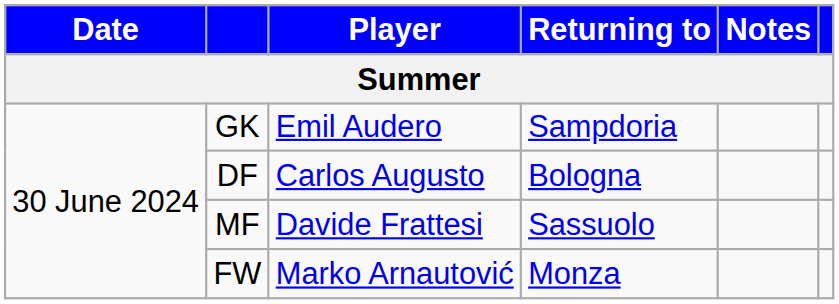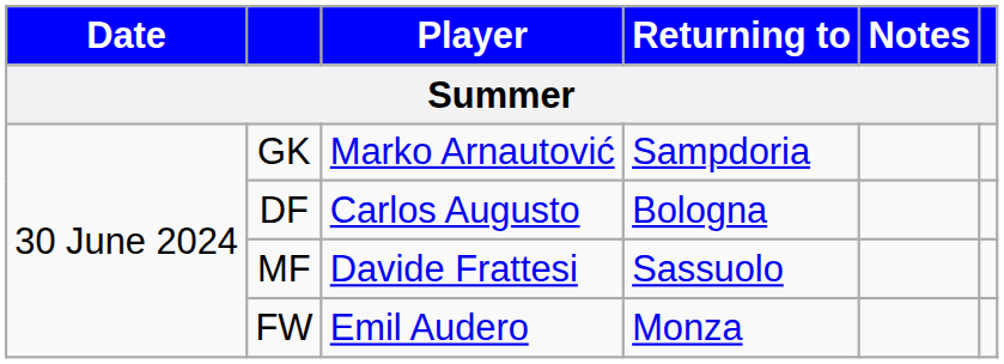 <table class="wikitable" style="font-size:90%;">
 <tr>
 <th style="background:#0000FF; color:white;">Date</th>
 <th style="background:#0000FF; color:white;"></th>
 <th style="background:#0000FF; color:white;">Player</th>
 <th style="background:#0000FF; color:white;">Returning to</th>
 <th style="background:#0000FF; color:white;">Notes</th>
 <th style="background:#0000FF; color:white;"></th>
 </tr>
 <tr>
 <th colspan=7>Summer</th>
 </tr>
 <tr>
 <td rowspan="4">30 June 2024</td>
 <td style="text-align:center">GK</td>
-<td> <a href='#'>Emil Audero</a></td>
+<td> <a href='#'>Marko Arnautović</a></td>
 <td> <a href='#'>Sampdoria</a></td>
 <td></td>
 <td></td>
 </tr>
 <tr>
 <td style="text-align:center">DF</td>
 <td> <a href='#'>Carlos Augusto</a></td>
 <td> <a href='#'>Bologna</a></td>
 <td></td>
 <td></td>
 </tr>
 <tr>
 <td style="text-align:center">MF</td>
 <td> <a href='#'>Davide Frattesi</a></td>
 <td> <a href='#'>Sassuolo</a></td>
 <td></td>
 <td></td>
 </tr>
 <tr>
 <td style="text-align:center">FW</td>
-<td> <a href='#'>Marko Arnautović</a></td>
+<td> <a href='#'>Emil Audero</a></td>
 <td> <a href='#'>Monza</a></td>
 <td></td>
 <td></td>
 </tr>
 </table>
